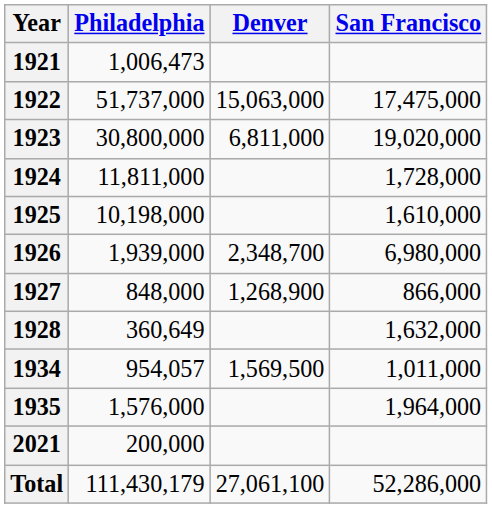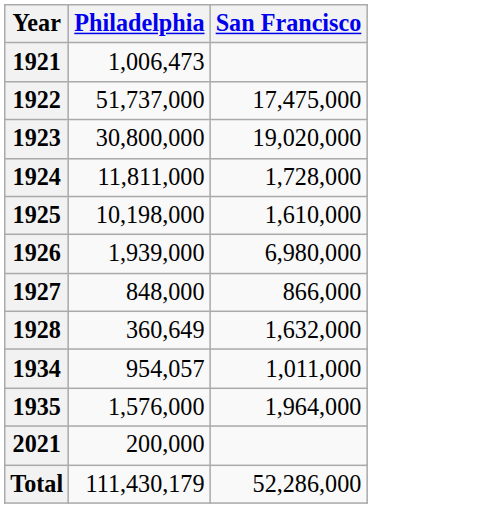 <table class="wikitable sortable plainrowheaders" style="text-align: right;">
 <tr>
 <th scope="col">Year</th>
 <th scope="col"><a href='#'>Philadelphia</a></th>
-<th scope="col"><a href='#'>Denver</a></th>
 <th scope="col"><a href='#'>San Francisco</a></th>
 </tr>
 <tr>
 <th scope="row">1921</th>
 <td>1,006,473</td>
 <td></td>
-<td></td>
 </tr>
 <tr>
 <th scope="row">1922</th>
 <td>51,737,000</td>
-<td>15,063,000</td>
 <td>17,475,000</td>
 </tr>
 <tr>
 <th scope="row">1923</th>
 <td>30,800,000</td>
-<td>6,811,000</td>
 <td>19,020,000</td>
 </tr>
 <tr>
 <th scope="row">1924</th>
 <td>11,811,000</td>
-<td></td>
 <td>1,728,000</td>
 </tr>
 <tr>
 <th scope="row">1925</th>
 <td>10,198,000</td>
-<td></td>
 <td>1,610,000</td>
 </tr>
 <tr>
 <th scope="row">1926</th>
 <td>1,939,000</td>
-<td>2,348,700</td>
 <td>6,980,000</td>
 </tr>
 <tr>
 <th scope="row">1927</th>
 <td>848,000</td>
-<td>1,268,900</td>
 <td>866,000</td>
 </tr>
 <tr>
 <th scope="row">1928</th>
 <td>360,649</td>
-<td></td>
 <td>1,632,000</td>
 </tr>
 <tr>
 <th scope="row">1934</th>
 <td>954,057</td>
-<td>1,569,500</td>
 <td>1,011,000</td>
 </tr>
 <tr>
 <th scope="row">1935</th>
 <td>1,576,000</td>
-<td></td>
 <td>1,964,000</td>
 </tr>
 <tr>
 <th scope="row">2021</th>
 <td>200,000</td>
 <td></td>
-<td></td>
 </tr>
 <tr>
 <th scope="row"><strong>Total</strong></th>
 <td>111,430,179</td>
-<td>27,061,100</td>
 <td>52,286,000</td>
 </tr>
 </table>
